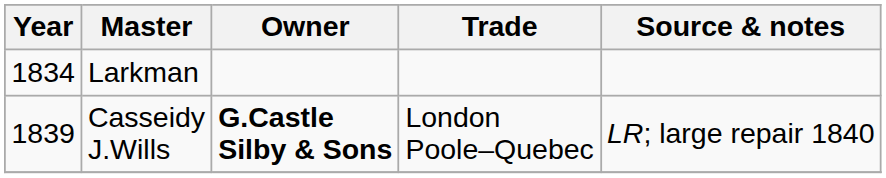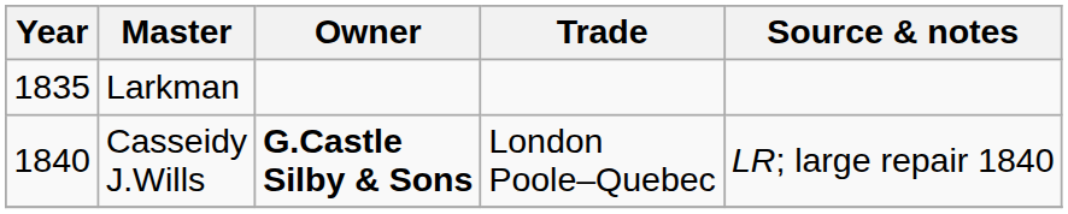 <table class=" wikitable">
 <tr>
 <th>Year</th>
 <th>Master</th>
 <th>Owner</th>
 <th>Trade</th>
 <th>Source & notes</th>
 </tr>
 <tr>
-<td>1834</td>
+<td>1835</td>
 <td>Larkman</td>
 <td></td>
 <td></td>
 <td></td>
 </tr>
 <tr>
-<td>1839</td>
+<td>1840</td>
 <td>Casseidy<br>J.Wills</td>
 <td><strong>G.Castle<br>Silby & Sons</strong></td>
 <td>London<br>Poole–Quebec</td>
 <td><em>LR</em>; large repair 1840</td>
 </tr>
 <tr>
 </tr>
 </table>
